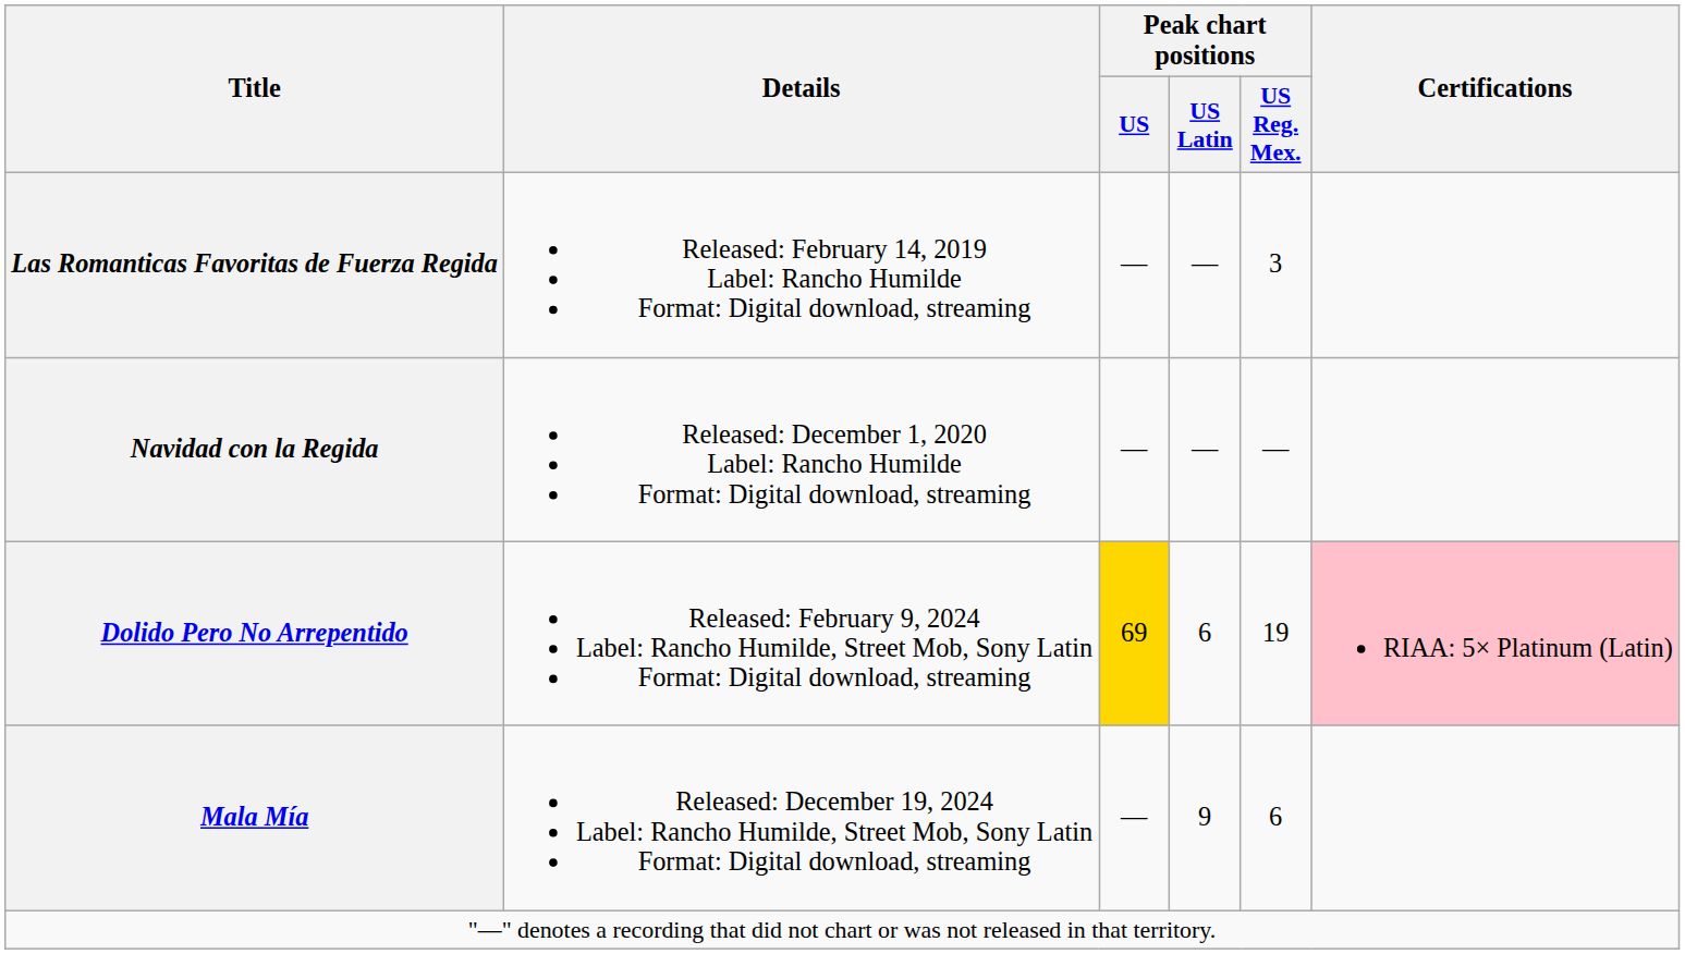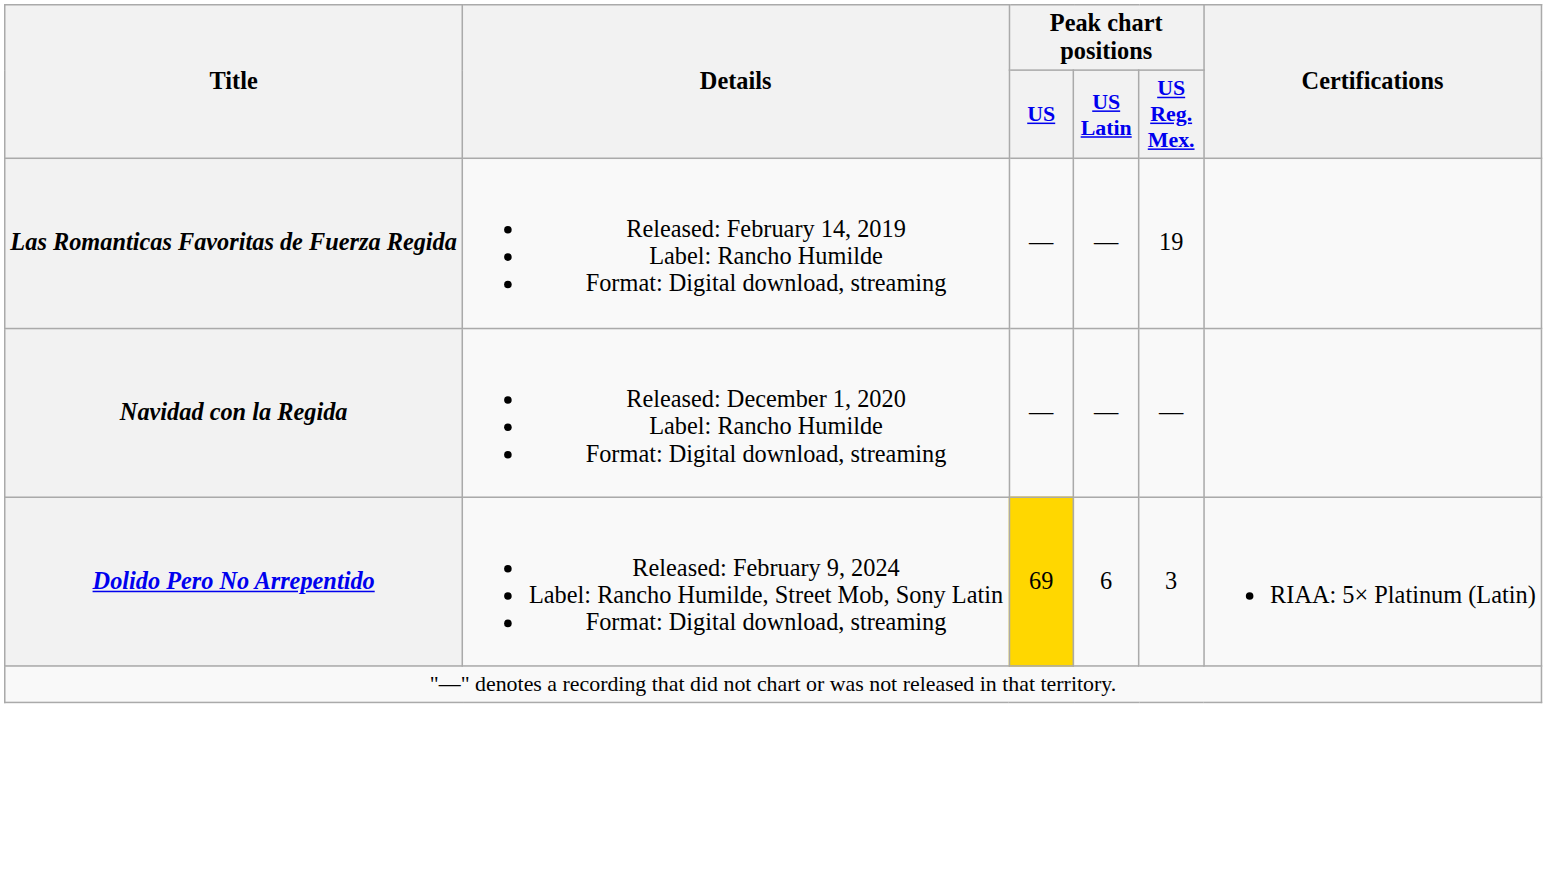 <table class="wikitable plainrowheaders" style="text-align:center;">
 <tr>
 <th scope="col" rowspan="2">Title</th>
 <th scope="col" rowspan="2">Details</th>
 <th scope="col" colspan="3">Peak chart positions</th>
 <th scope="col" rowspan="2">Certifications</th>
 </tr>
 <tr>
 <th scope="col" style="width:2.5em;font-size:90%;"><a href='#'>US</a><br></th>
 <th scope="col" style="width:2.5em;font-size:90%;"><a href='#'>US<br>Latin</a><br></th>
 <th scope="col" style="width:2.5em;font-size:90%;"><a href='#'>US<br>Reg.<br>Mex.</a><br></th>
 </tr>
 <tr>
 <th scope="row"><em>Las Romanticas Favoritas de Fuerza Regida</em></th>
 <td><br><ul><li>Released: February 14, 2019</li><li>Label: Rancho Humilde</li><li>Format: Digital download, streaming</li></ul></td>
 <td>—</td>
 <td>—</td>
-<td>3</td>
+<td>19</td>
 <td></td>
 </tr>
 <tr>
 <th scope="row"><em>Navidad con la Regida</em></th>
 <td><br><ul><li>Released: December 1, 2020</li><li>Label: Rancho Humilde</li><li>Format: Digital download, streaming</li></ul></td>
 <td>—</td>
 <td>—</td>
 <td>—</td>
 <td></td>
 </tr>
 <tr>
 <th scope="row"><em><a href='#'>Dolido Pero No Arrepentido</a></em></th>
 <td><br><ul><li>Released: February 9, 2024</li><li>Label: Rancho Humilde, Street Mob, Sony Latin</li><li>Format: Digital download, streaming</li></ul></td>
 <td style="background: gold;">69</td>
 <td>6</td>
-<td>19</td>
-<td style="background: pink;"><br><ul><li>RIAA: 5× Platinum (Latin)</li></ul></td>
-</tr>
-<tr>
-<th scope="row"><em><a href='#'>Mala Mía</a></em><br></th>
-<td><br><ul><li>Released: December 19, 2024</li><li>Label: Rancho Humilde, Street Mob, Sony Latin</li><li>Format: Digital download, streaming</li></ul></td>
-<td>—</td>
-<td>9</td>
-<td>6</td>
-<td></td>
+<td>3</td>
+<td><br><ul><li>RIAA: 5× Platinum (Latin)</li></ul></td>
 </tr>
 <tr>
 <td colspan="6" style="font-size:90%">"—" denotes a recording that did not chart or was not released in that territory.</td>
 </tr>
 </table>
